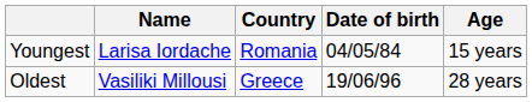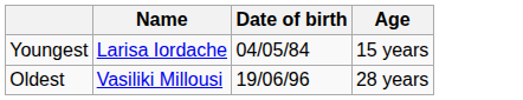 <table class="wikitable">
 <tr>
 <th></th>
 <th>Name</th>
-<th>Country</th>
 <th>Date of birth</th>
 <th>Age</th>
 </tr>
 <tr>
 <td>Youngest</td>
 <td><a href='#'>Larisa Iordache</a></td>
-<td>  <a href='#'>Romania</a></td>
 <td>04/05/84</td>
 <td>15 years</td>
 </tr>
 <tr>
 <td>Oldest</td>
 <td><a href='#'>Vasiliki Millousi</a></td>
-<td> <a href='#'>Greece</a></td>
 <td>19/06/96</td>
 <td>28 years</td>
 </tr>
 </table>
